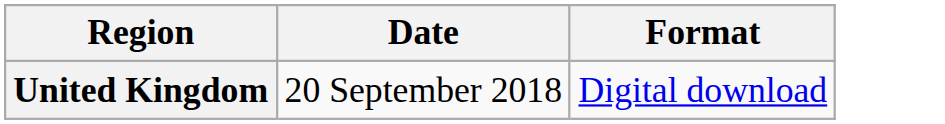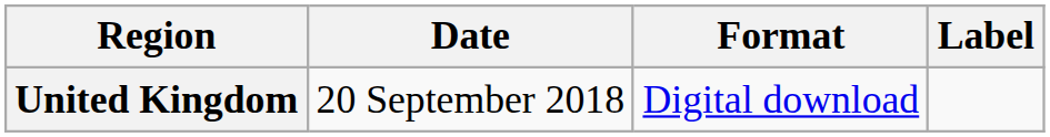 <table class="wikitable plainrowheaders">
 <tr>
 <th>Region</th>
 <th>Date</th>
 <th>Format</th>
+<th>Label</th>
 </tr>
 <tr>
 <th scope="row">United Kingdom</th>
 <td>20 September 2018</td>
 <td><a href='#'>Digital download</a></td>
+<td></td>
 </tr>
 </table>
